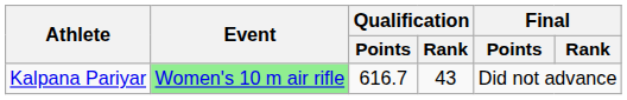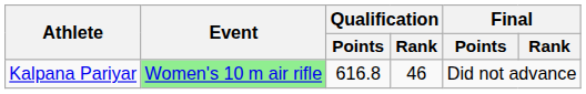 <table class="wikitable" style="font-size:90%">
 <tr>
 <th rowspan="2">Athlete</th>
 <th rowspan="2">Event</th>
 <th colspan=2>Qualification</th>
 <th colspan=2>Final</th>
 </tr>
 <tr style="font-size:95%">
 <th>Points</th>
 <th>Rank</th>
 <th>Points</th>
 <th>Rank</th>
 </tr>
 <tr align=center>
 <td align=left><a href='#'>Kalpana Pariyar</a></td>
 <td align=left style="background: lightgreen;"><a href='#'>Women's 10 m air rifle</a></td>
-<td>616.7</td>
-<td>43</td>
+<td>616.8</td>
+<td>46</td>
 <td colspan=2>Did not advance</td>
 </tr>
 </table>
